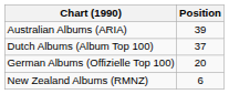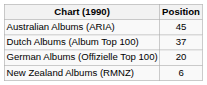 <table class="wikitable plainrowheaders sortable">
 <tr>
 <th scope="col">Chart (1990)</th>
 <th scope="col">Position</th>
 </tr>
 <tr>
 <td>Australian Albums (ARIA)</td>
-<td align="center">39</td>
+<td align="center">45</td>
 </tr>
 <tr>
 <td>Dutch Albums (Album Top 100)</td>
 <td align="center">37</td>
 </tr>
 <tr>
 <td>German Albums (Offizielle Top 100)</td>
 <td align="center">20</td>
 </tr>
 <tr>
 <td>New Zealand Albums (RMNZ)</td>
 <td align="center">6</td>
 </tr>
 </table>
